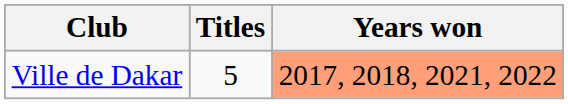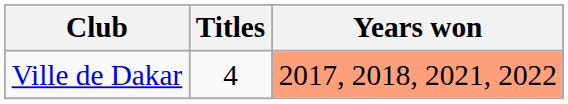 <table class="wikitable">
 <tr>
 <th>Club</th>
 <th>Titles</th>
 <th>Years won</th>
 </tr>
 <tr>
 <td><a href='#'>Ville de Dakar</a></td>
-<td align="center">5</td>
+<td align="center">4</td>
 <td style="background: lightsalmon;">2017, 2018, 2021, 2022</td>
 </tr>
 </table>
